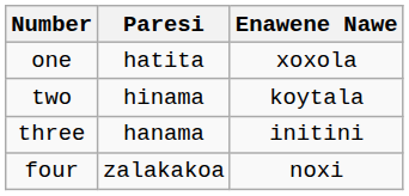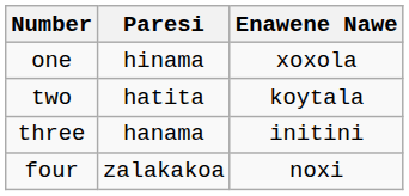 <table class="wikitable" style="text-align: center;">
 <tr>
 <th>Number</th>
 <th>Paresi</th>
 <th>Enawene Nawe</th>
 </tr>
 <tr>
 <td>one</td>
-<td>hatita</td>
+<td>hinama</td>
 <td>xoxola</td>
 </tr>
 <tr>
 <td>two</td>
-<td>hinama</td>
+<td>hatita</td>
 <td>koytala</td>
 </tr>
 <tr>
 <td>three</td>
 <td>hanama</td>
 <td>initini</td>
 </tr>
 <tr>
 <td>four</td>
 <td>zalakakoa</td>
 <td>noxi</td>
 </tr>
 </table>
